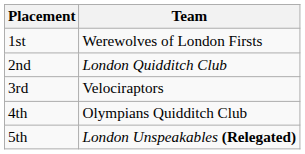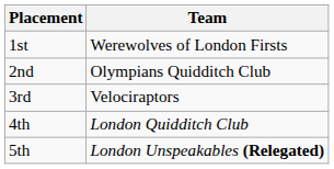 <table class="wikitable">
 <tr>
 <th>Placement</th>
 <th>Team</th>
 </tr>
 <tr>
 <td>1st</td>
 <td>Werewolves of London Firsts</td>
 </tr>
 <tr>
 <td>2nd</td>
-<td><em>London Quidditch Club</em></td>
+<td>Olympians Quidditch Club</td>
 </tr>
 <tr>
 <td>3rd</td>
 <td>Velociraptors</td>
 </tr>
 <tr>
 <td>4th</td>
-<td>Olympians Quidditch Club</td>
+<td><em>London Quidditch Club</em></td>
 </tr>
 <tr>
 <td>5th</td>
 <td><em>London Unspeakables</em> <strong>(Relegated)</strong></td>
 </tr>
 </table>
